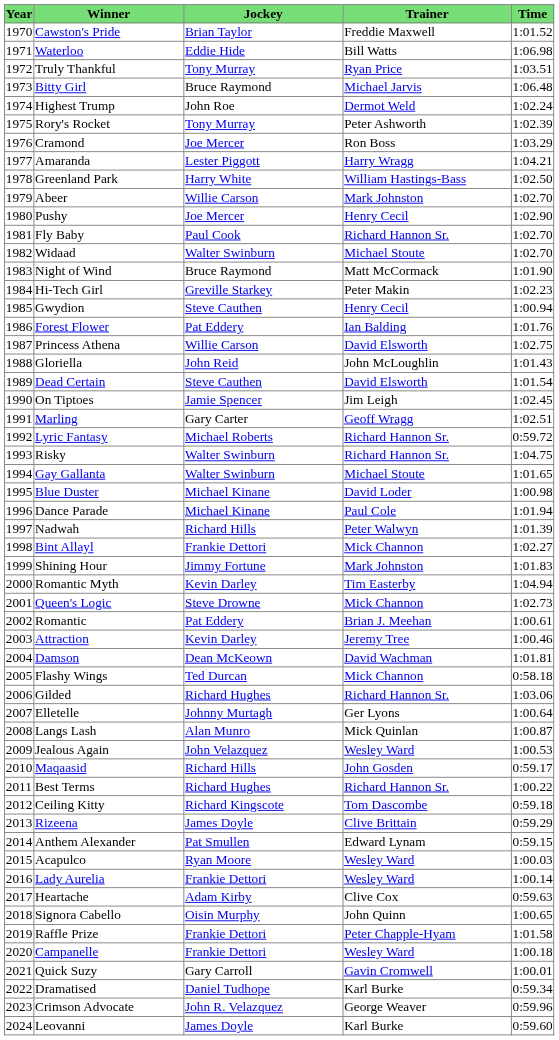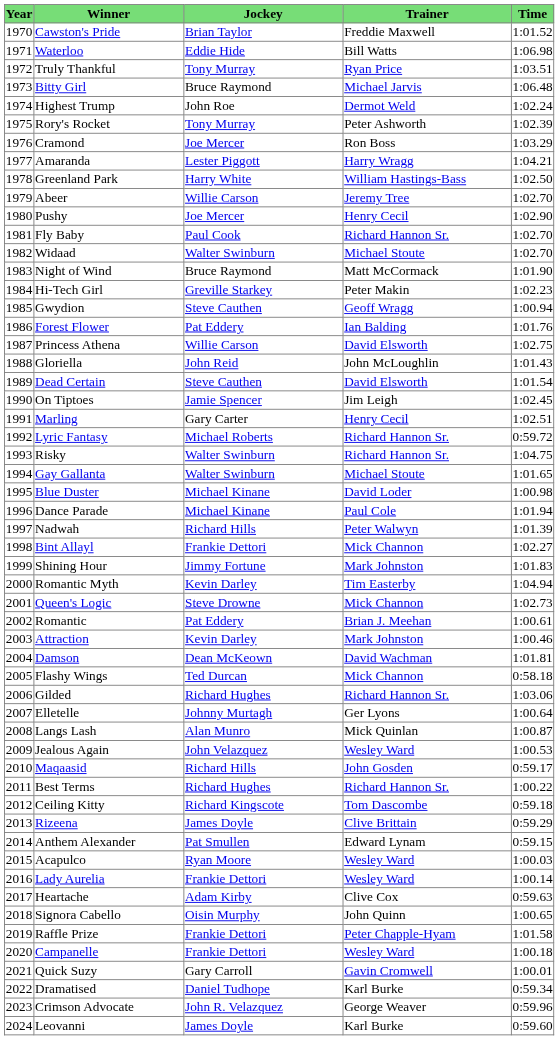 <table class = "sortable" | border="1" style="border-collapse: collapse; font-size:90%">
 <tr bgcolor="#77dd77" align="center">
 <th>Year</th>
 <th>Winner</th>
 <th>Jockey</th>
 <th>Trainer</th>
 <th>Time</th>
 </tr>
 <tr>
 <td>1970</td>
 <td width=160px><a href='#'>Cawston's Pride</a></td>
 <td width=170px><a href='#'>Brian Taylor</a></td>
 <td width=180px>Freddie Maxwell</td>
 <td>1:01.52</td>
 </tr>
 <tr>
 <td>1971</td>
 <td><a href='#'>Waterloo</a></td>
 <td><a href='#'>Eddie Hide</a></td>
 <td>Bill Watts</td>
 <td>1:06.98</td>
 </tr>
 <tr>
 <td>1972</td>
 <td>Truly Thankful</td>
 <td><a href='#'>Tony Murray</a></td>
 <td><a href='#'>Ryan Price</a></td>
 <td>1:03.51</td>
 </tr>
 <tr>
 <td>1973</td>
 <td><a href='#'>Bitty Girl</a></td>
 <td>Bruce Raymond</td>
 <td><a href='#'>Michael Jarvis</a></td>
 <td>1:06.48</td>
 </tr>
 <tr>
 <td>1974</td>
 <td>Highest Trump</td>
 <td>John Roe</td>
 <td><a href='#'>Dermot Weld</a></td>
 <td>1:02.24</td>
 </tr>
 <tr>
 <td>1975</td>
 <td>Rory's Rocket</td>
 <td><a href='#'>Tony Murray</a></td>
 <td>Peter Ashworth</td>
 <td>1:02.39</td>
 </tr>
 <tr>
 <td>1976</td>
 <td>Cramond</td>
 <td><a href='#'>Joe Mercer</a></td>
 <td>Ron Boss</td>
 <td>1:03.29</td>
 </tr>
 <tr>
 <td>1977</td>
 <td>Amaranda</td>
 <td><a href='#'>Lester Piggott</a></td>
 <td><a href='#'>Harry Wragg</a></td>
 <td>1:04.21</td>
 </tr>
 <tr>
 <td>1978</td>
 <td>Greenland Park</td>
 <td><a href='#'>Harry White</a></td>
 <td><a href='#'>William Hastings-Bass</a></td>
 <td>1:02.50</td>
 </tr>
 <tr>
 <td>1979</td>
 <td>Abeer</td>
 <td><a href='#'>Willie Carson</a></td>
-<td><a href='#'>Mark Johnston</a></td>
+<td><a href='#'>Jeremy Tree</a></td>
 <td>1:02.70</td>
 </tr>
 <tr>
 <td>1980</td>
 <td>Pushy</td>
 <td><a href='#'>Joe Mercer</a></td>
 <td><a href='#'>Henry Cecil</a></td>
 <td>1:02.90</td>
 </tr>
 <tr>
 <td>1981</td>
 <td>Fly Baby</td>
 <td><a href='#'>Paul Cook</a></td>
 <td><a href='#'>Richard Hannon Sr.</a></td>
 <td>1:02.70</td>
 </tr>
 <tr>
 <td>1982</td>
 <td>Widaad</td>
 <td><a href='#'>Walter Swinburn</a></td>
 <td><a href='#'>Michael Stoute</a></td>
 <td>1:02.70</td>
 </tr>
 <tr>
 <td>1983</td>
 <td>Night of Wind</td>
 <td>Bruce Raymond</td>
 <td>Matt McCormack</td>
 <td>1:01.90</td>
 </tr>
 <tr>
 <td>1984</td>
 <td>Hi-Tech Girl</td>
 <td><a href='#'>Greville Starkey</a></td>
 <td>Peter Makin</td>
 <td>1:02.23</td>
 </tr>
 <tr>
 <td>1985</td>
 <td>Gwydion</td>
 <td><a href='#'>Steve Cauthen</a></td>
-<td><a href='#'>Henry Cecil</a></td>
+<td><a href='#'>Geoff Wragg</a></td>
 <td>1:00.94</td>
 </tr>
 <tr>
 <td>1986</td>
 <td><a href='#'>Forest Flower</a></td>
 <td><a href='#'>Pat Eddery</a></td>
 <td><a href='#'>Ian Balding</a></td>
 <td>1:01.76</td>
 </tr>
 <tr>
 <td>1987</td>
 <td>Princess Athena</td>
 <td><a href='#'>Willie Carson</a></td>
 <td><a href='#'>David Elsworth</a></td>
 <td>1:02.75</td>
 </tr>
 <tr>
 <td>1988</td>
 <td>Gloriella</td>
 <td><a href='#'>John Reid</a></td>
 <td>John McLoughlin</td>
 <td>1:01.43</td>
 </tr>
 <tr>
 <td>1989</td>
 <td><a href='#'>Dead Certain</a></td>
 <td><a href='#'>Steve Cauthen</a></td>
 <td><a href='#'>David Elsworth</a></td>
 <td>1:01.54</td>
 </tr>
 <tr>
 <td>1990</td>
 <td>On Tiptoes</td>
 <td><a href='#'>Jamie Spencer</a></td>
 <td>Jim Leigh</td>
 <td>1:02.45</td>
 </tr>
 <tr>
 <td>1991</td>
 <td><a href='#'>Marling</a></td>
 <td>Gary Carter</td>
-<td><a href='#'>Geoff Wragg</a></td>
+<td><a href='#'>Henry Cecil</a></td>
 <td>1:02.51</td>
 </tr>
 <tr>
 <td>1992</td>
 <td><a href='#'>Lyric Fantasy</a></td>
 <td><a href='#'>Michael Roberts</a></td>
 <td><a href='#'>Richard Hannon Sr.</a></td>
 <td>0:59.72</td>
 </tr>
 <tr>
 <td>1993</td>
 <td>Risky</td>
 <td><a href='#'>Walter Swinburn</a></td>
 <td><a href='#'>Richard Hannon Sr.</a></td>
 <td>1:04.75</td>
 </tr>
 <tr>
 <td>1994</td>
 <td><a href='#'>Gay Gallanta</a></td>
 <td><a href='#'>Walter Swinburn</a></td>
 <td><a href='#'>Michael Stoute</a></td>
 <td>1:01.65</td>
 </tr>
 <tr>
 <td>1995</td>
 <td><a href='#'>Blue Duster</a></td>
 <td><a href='#'>Michael Kinane</a></td>
 <td><a href='#'>David Loder</a></td>
 <td>1:00.98</td>
 </tr>
 <tr>
 <td>1996</td>
 <td>Dance Parade</td>
 <td><a href='#'>Michael Kinane</a></td>
 <td><a href='#'>Paul Cole</a></td>
 <td>1:01.94</td>
 </tr>
 <tr>
 <td>1997</td>
 <td>Nadwah</td>
 <td><a href='#'>Richard Hills</a></td>
 <td><a href='#'>Peter Walwyn</a></td>
 <td>1:01.39</td>
 </tr>
 <tr>
 <td>1998</td>
 <td><a href='#'>Bint Allayl</a></td>
 <td><a href='#'>Frankie Dettori</a></td>
 <td><a href='#'>Mick Channon</a></td>
 <td>1:02.27</td>
 </tr>
 <tr>
 <td>1999</td>
 <td>Shining Hour</td>
 <td><a href='#'>Jimmy Fortune</a></td>
 <td><a href='#'>Mark Johnston</a></td>
 <td>1:01.83</td>
 </tr>
 <tr>
 <td>2000</td>
 <td>Romantic Myth</td>
 <td><a href='#'>Kevin Darley</a></td>
 <td><a href='#'>Tim Easterby</a></td>
 <td>1:04.94</td>
 </tr>
 <tr>
 <td>2001</td>
 <td><a href='#'>Queen's Logic</a></td>
 <td><a href='#'>Steve Drowne</a></td>
 <td><a href='#'>Mick Channon</a></td>
 <td>1:02.73</td>
 </tr>
 <tr>
 <td>2002</td>
 <td>Romantic </td>
 <td><a href='#'>Pat Eddery</a></td>
 <td><a href='#'>Brian J. Meehan</a></td>
 <td>1:00.61</td>
 </tr>
 <tr>
 <td>2003</td>
 <td><a href='#'>Attraction</a></td>
 <td><a href='#'>Kevin Darley</a></td>
-<td><a href='#'>Jeremy Tree</a></td>
+<td><a href='#'>Mark Johnston</a></td>
 <td>1:00.46</td>
 </tr>
 <tr>
 <td>2004</td>
 <td><a href='#'>Damson</a></td>
 <td><a href='#'>Dean McKeown</a></td>
 <td><a href='#'>David Wachman</a></td>
 <td>1:01.81</td>
 </tr>
 <tr>
 <td>2005</td>
 <td>Flashy Wings </td>
 <td><a href='#'>Ted Durcan</a></td>
 <td><a href='#'>Mick Channon</a></td>
 <td>0:58.18</td>
 </tr>
 <tr>
 <td>2006</td>
 <td>Gilded</td>
 <td><a href='#'>Richard Hughes</a></td>
 <td><a href='#'>Richard Hannon Sr.</a></td>
 <td>1:03.06</td>
 </tr>
 <tr>
 <td>2007</td>
 <td>Elletelle</td>
 <td><a href='#'>Johnny Murtagh</a></td>
 <td>Ger Lyons</td>
 <td>1:00.64</td>
 </tr>
 <tr>
 <td>2008</td>
 <td>Langs Lash</td>
 <td><a href='#'>Alan Munro</a></td>
 <td>Mick Quinlan</td>
 <td>1:00.87</td>
 </tr>
 <tr>
 <td>2009</td>
 <td>Jealous Again</td>
 <td><a href='#'>John Velazquez</a></td>
 <td><a href='#'>Wesley Ward</a></td>
 <td>1:00.53</td>
 </tr>
 <tr>
 <td>2010</td>
 <td><a href='#'>Maqaasid</a></td>
 <td><a href='#'>Richard Hills</a></td>
 <td><a href='#'>John Gosden</a></td>
 <td>0:59.17</td>
 </tr>
 <tr>
 <td>2011</td>
 <td>Best Terms</td>
 <td><a href='#'>Richard Hughes</a></td>
 <td><a href='#'>Richard Hannon Sr.</a></td>
 <td>1:00.22</td>
 </tr>
 <tr>
 <td>2012</td>
 <td>Ceiling Kitty</td>
 <td><a href='#'>Richard Kingscote</a></td>
 <td><a href='#'>Tom Dascombe</a></td>
 <td>0:59.18</td>
 </tr>
 <tr>
 <td>2013</td>
 <td><a href='#'>Rizeena</a></td>
 <td><a href='#'>James Doyle</a></td>
 <td><a href='#'>Clive Brittain</a></td>
 <td>0:59.29</td>
 </tr>
 <tr>
 <td>2014</td>
 <td>Anthem Alexander</td>
 <td><a href='#'>Pat Smullen</a></td>
 <td>Edward Lynam</td>
 <td>0:59.15</td>
 </tr>
 <tr>
 <td>2015</td>
 <td>Acapulco</td>
 <td><a href='#'>Ryan Moore</a></td>
 <td><a href='#'>Wesley Ward</a></td>
 <td>1:00.03</td>
 </tr>
 <tr>
 <td>2016</td>
 <td><a href='#'>Lady Aurelia</a></td>
 <td><a href='#'>Frankie Dettori</a></td>
 <td><a href='#'>Wesley Ward</a></td>
 <td>1:00.14</td>
 </tr>
 <tr>
 <td>2017</td>
 <td>Heartache</td>
 <td><a href='#'>Adam Kirby</a></td>
 <td>Clive Cox</td>
 <td>0:59.63</td>
 </tr>
 <tr>
 <td>2018</td>
 <td>Signora Cabello</td>
 <td><a href='#'>Oisin Murphy</a></td>
 <td>John Quinn</td>
 <td>1:00.65</td>
 </tr>
 <tr>
 <td>2019</td>
 <td>Raffle Prize</td>
 <td><a href='#'>Frankie Dettori</a></td>
 <td><a href='#'>Peter Chapple-Hyam</a></td>
 <td>1:01.58</td>
 </tr>
 <tr>
 <td>2020</td>
 <td><a href='#'>Campanelle</a></td>
 <td><a href='#'>Frankie Dettori</a></td>
 <td><a href='#'>Wesley Ward</a></td>
 <td>1:00.18</td>
 </tr>
 <tr>
 <td>2021</td>
 <td>Quick Suzy</td>
 <td>Gary Carroll</td>
 <td><a href='#'>Gavin Cromwell</a></td>
 <td>1:00.01</td>
 </tr>
 <tr>
 <td>2022</td>
 <td>Dramatised</td>
 <td><a href='#'>Daniel Tudhope</a></td>
 <td>Karl Burke</td>
 <td>0:59.34</td>
 </tr>
 <tr>
 <td>2023</td>
 <td>Crimson Advocate</td>
 <td><a href='#'>John R. Velazquez</a></td>
 <td>George Weaver</td>
 <td>0:59.96</td>
 </tr>
 <tr>
 <td>2024</td>
 <td>Leovanni</td>
 <td><a href='#'>James Doyle</a></td>
 <td>Karl Burke</td>
 <td>0:59.60</td>
 </tr>
 </table>
